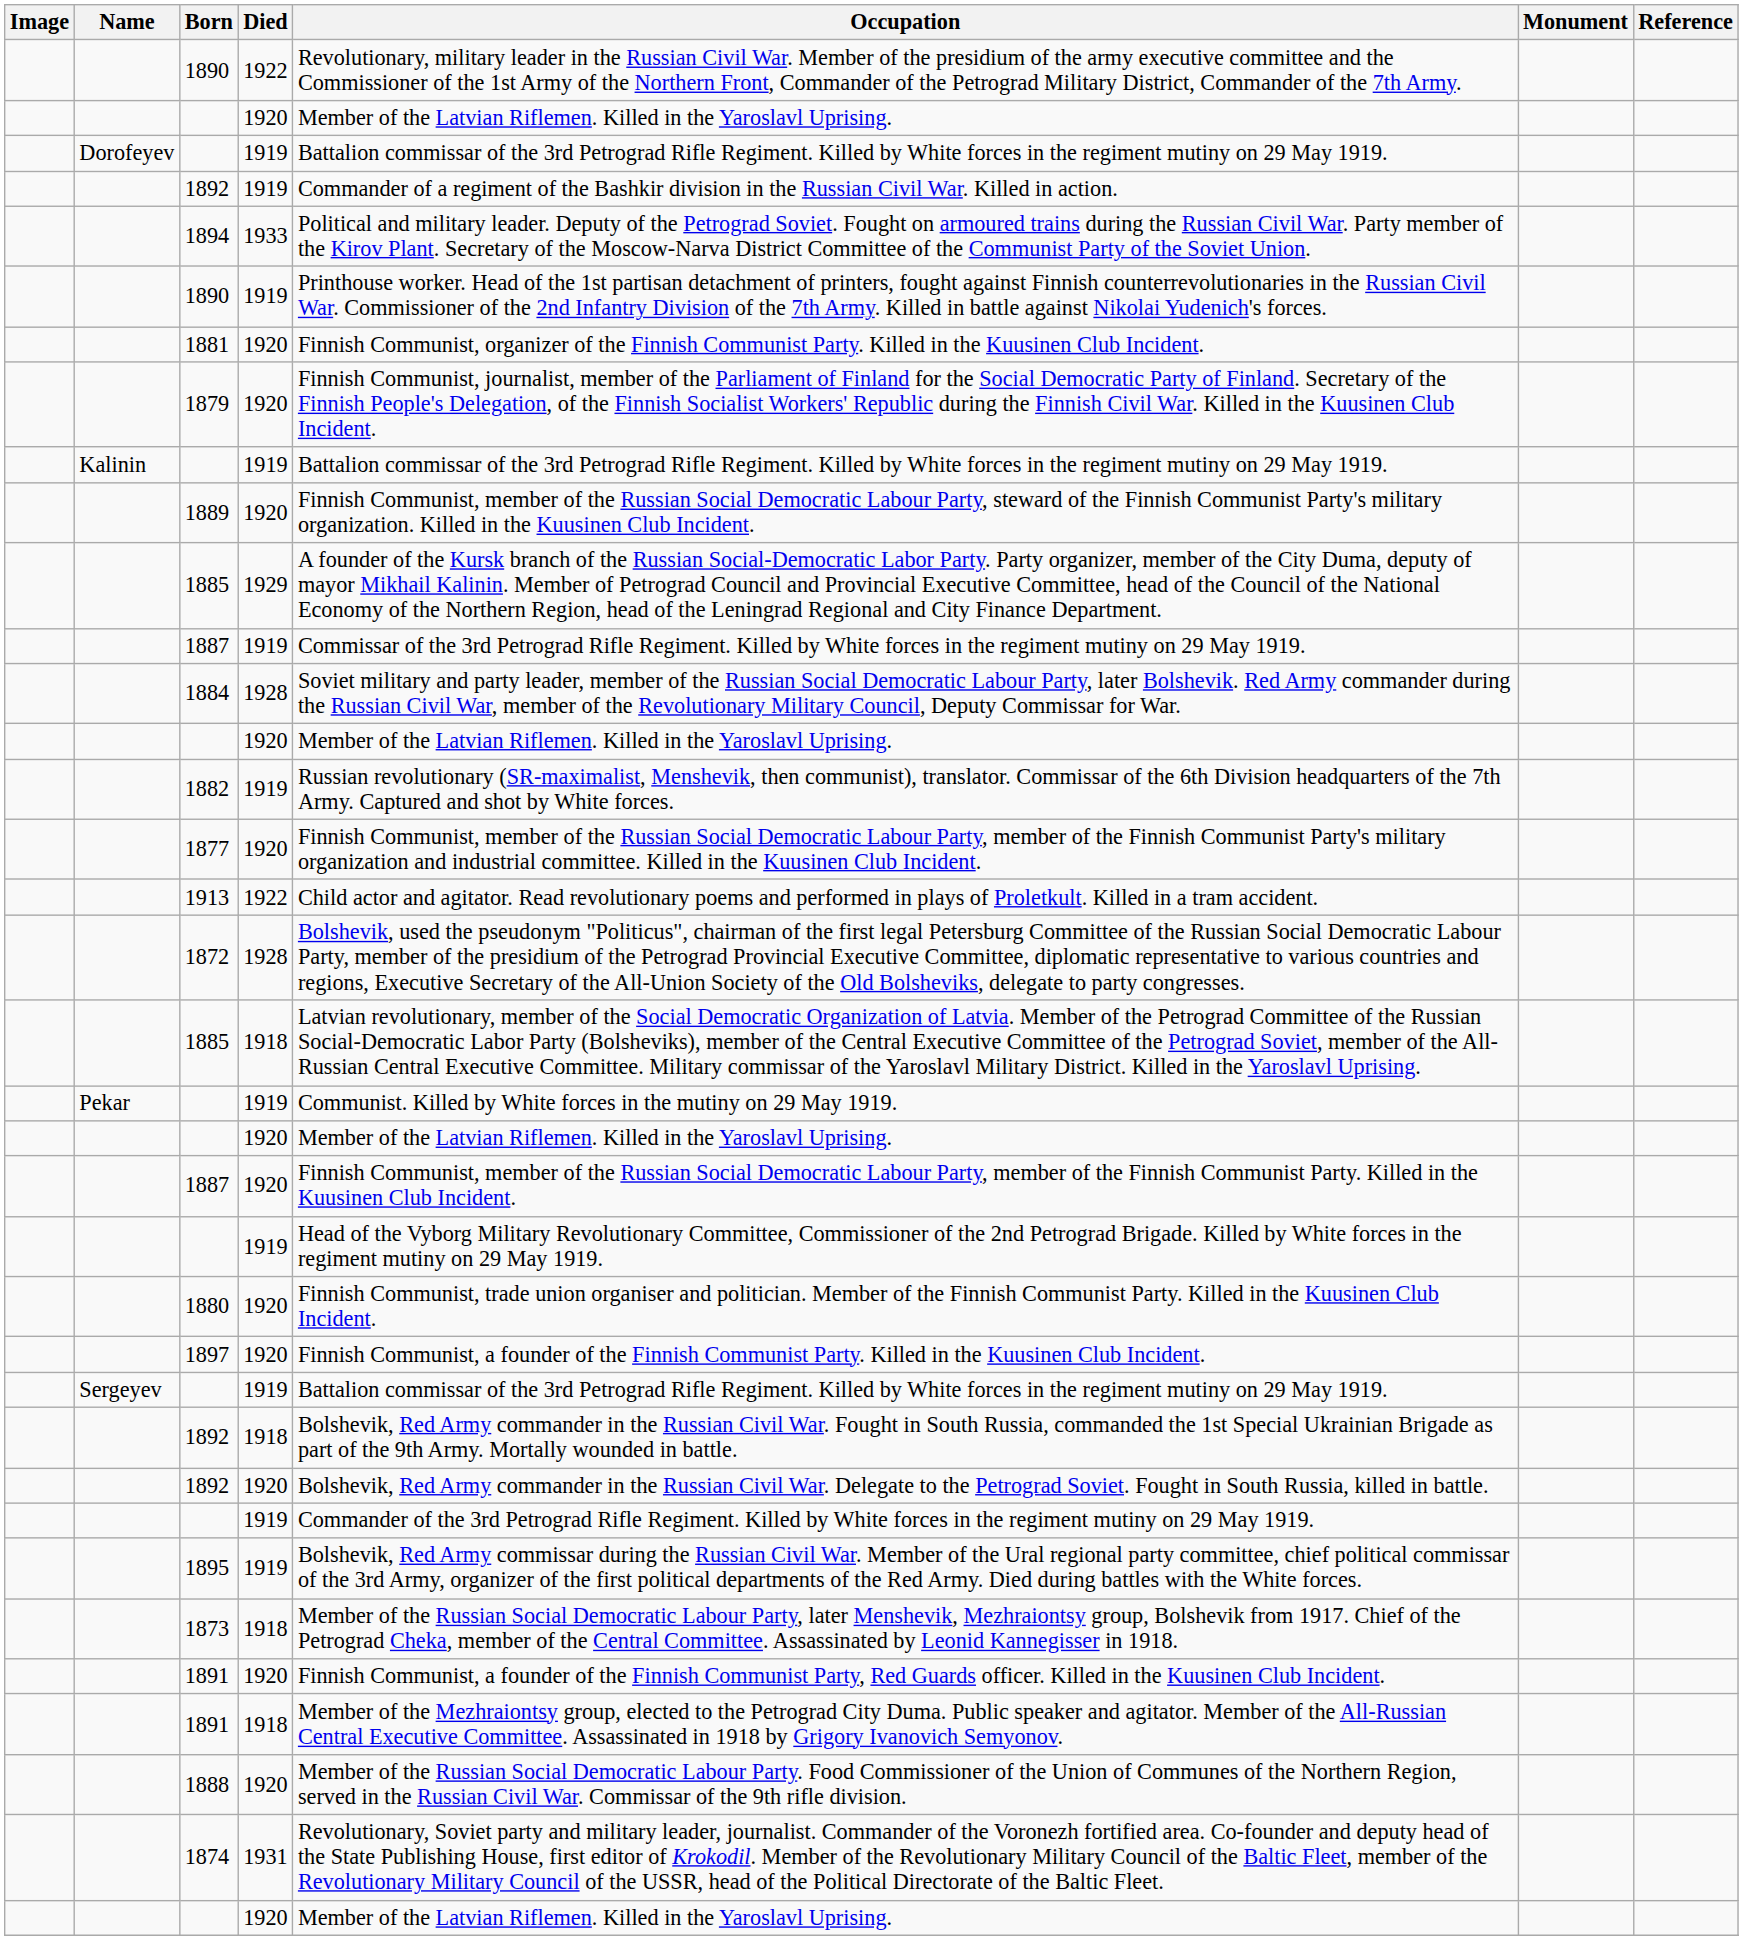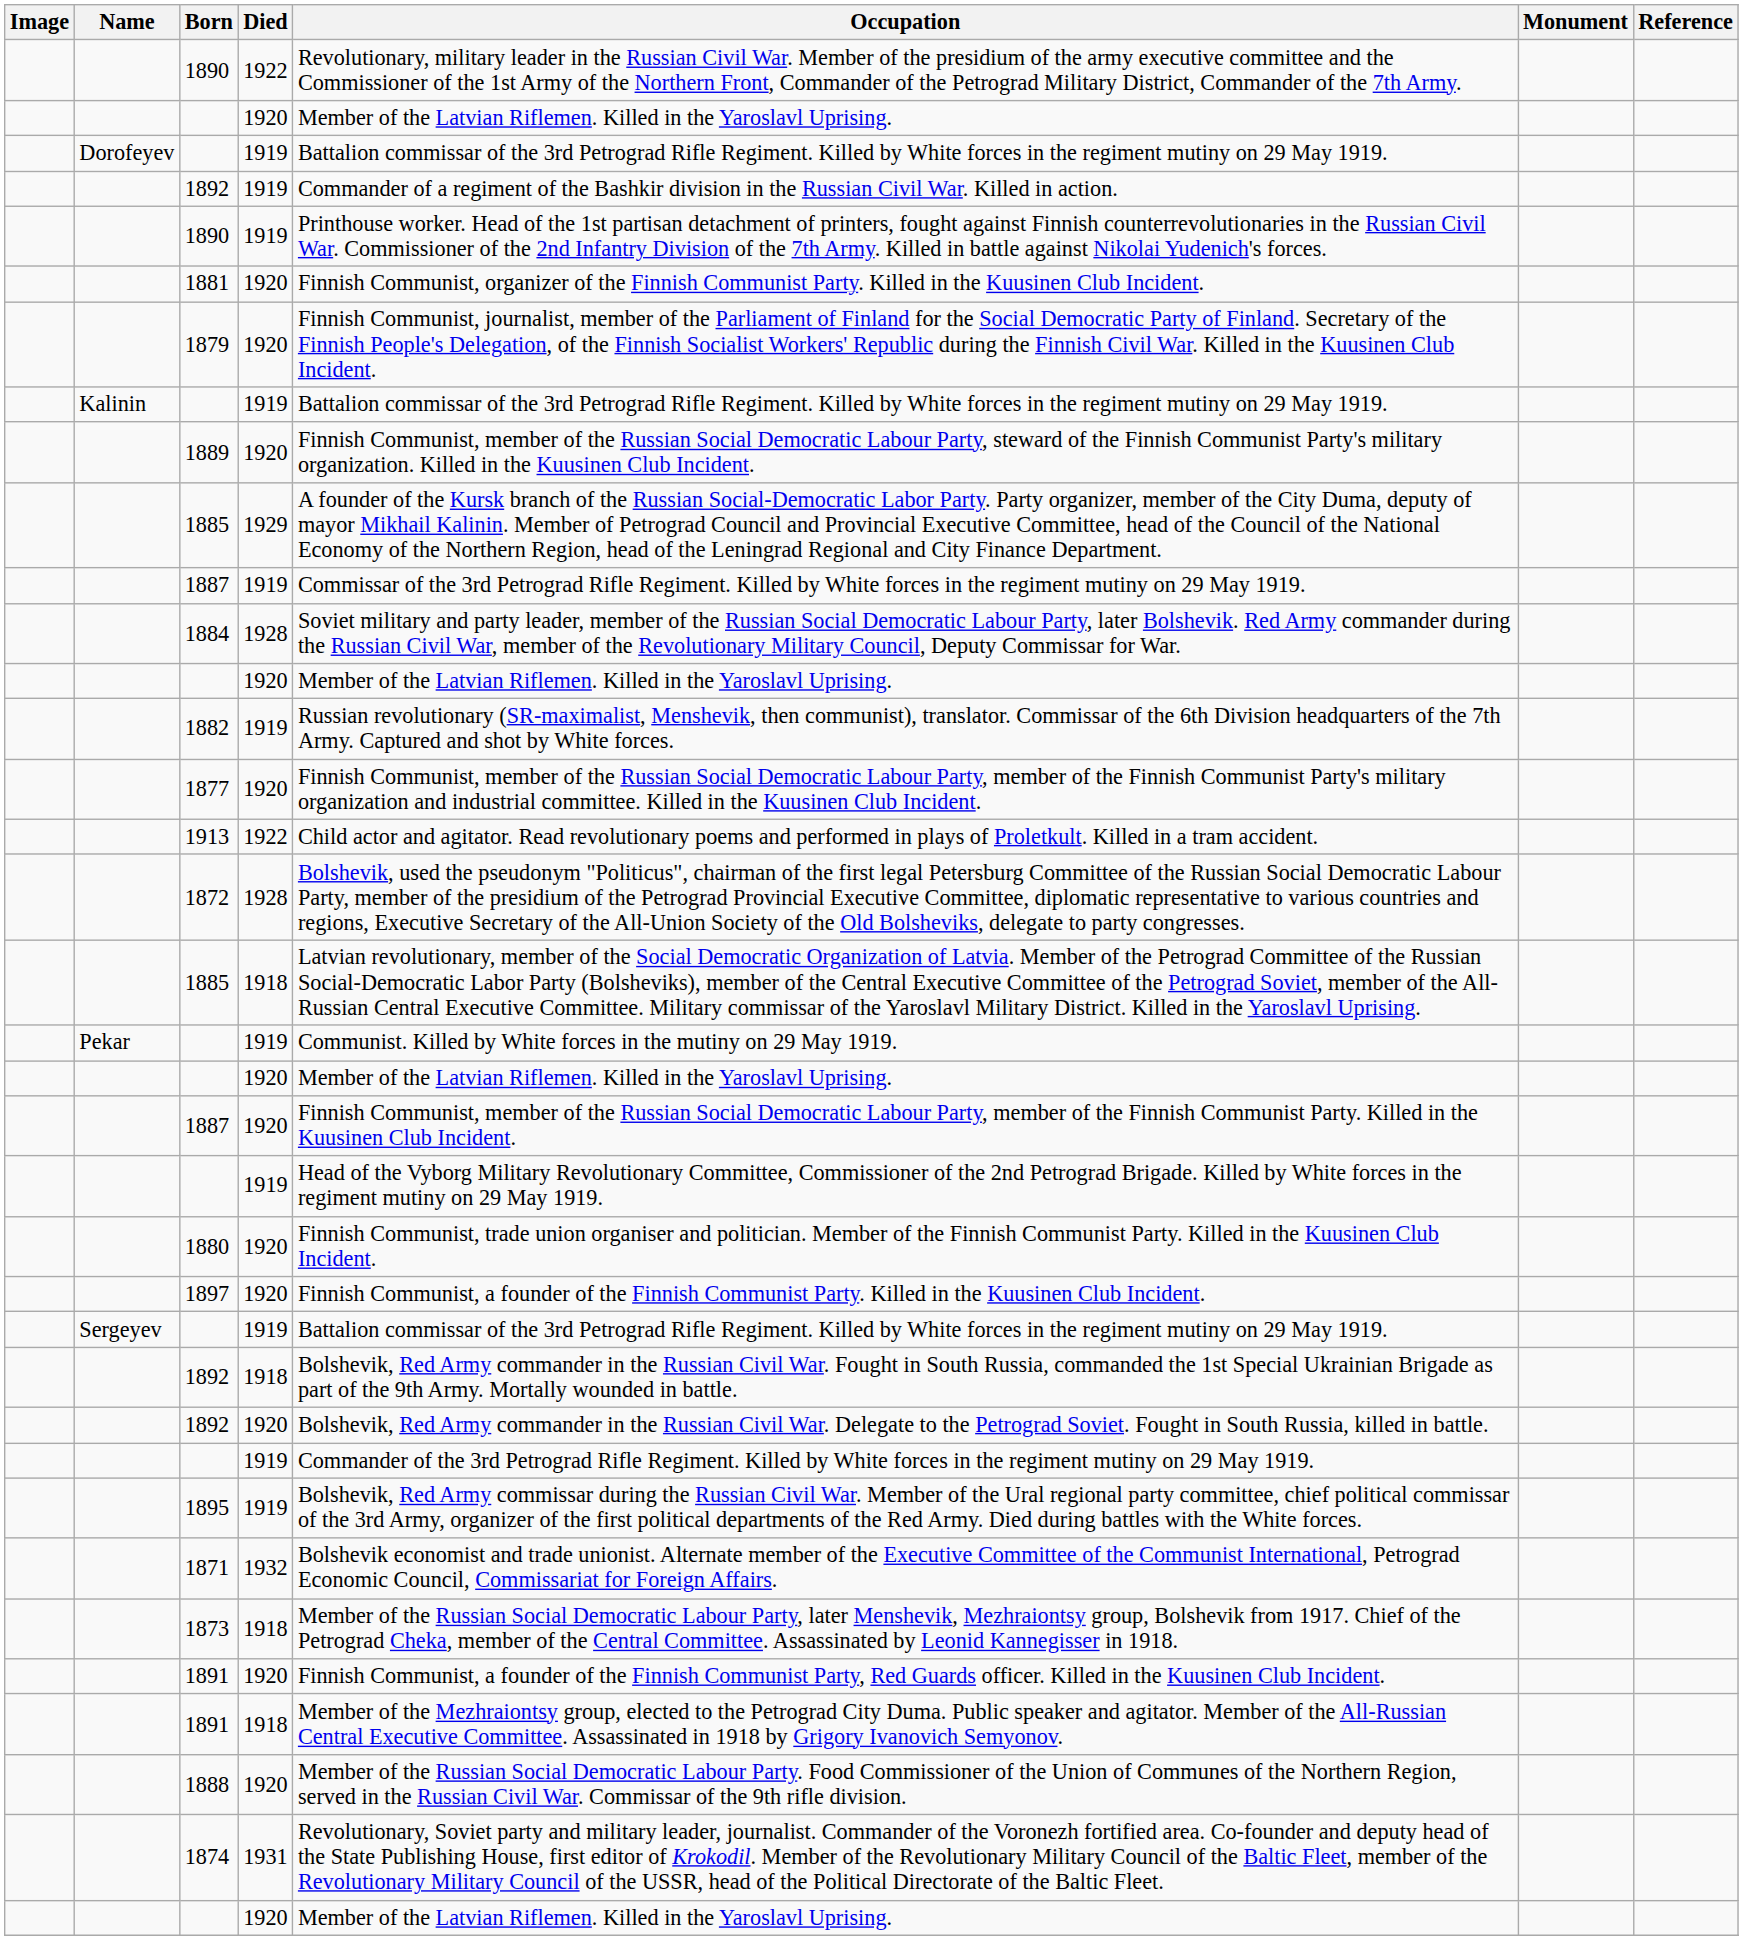 <table class="wikitable sortable">
 <tr>
 <th scope=col class=unsortable>Image</th>
 <th scope=col>Name</th>
 <th scope=col>Born</th>
 <th scope=col>Died</th>
 <th scope=col class=unsortable>Occupation</th>
 <th scope=col class=unsortable>Monument</th>
 <th scope=col class=unsortable>Reference</th>
 </tr>
 <tr>
 <td></td>
 <td></td>
 <td>1890</td>
 <td>1922</td>
 <td>Revolutionary, military leader in the <a href='#'>Russian Civil War</a>. Member of the presidium of the army executive committee and the Commissioner of the 1st Army of the <a href='#'>Northern Front</a>, Commander of the Petrograd Military District, Commander of the <a href='#'>7th Army</a>.</td>
 <td></td>
 <td></td>
 </tr>
 <tr>
 <td></td>
 <td></td>
 <td></td>
 <td>1920</td>
 <td>Member of the <a href='#'>Latvian Riflemen</a>. Killed in the <a href='#'>Yaroslavl Uprising</a>.</td>
 <td></td>
 <td></td>
 </tr>
 <tr>
 <td></td>
 <td>Dorofeyev</td>
 <td></td>
 <td>1919</td>
 <td>Battalion commissar of the 3rd Petrograd Rifle Regiment. Killed by White forces in the regiment mutiny on 29 May 1919.</td>
 <td></td>
 <td></td>
 </tr>
 <tr>
 <td></td>
 <td></td>
 <td>1892</td>
 <td>1919</td>
 <td>Commander of a regiment of the Bashkir division in the <a href='#'>Russian Civil War</a>. Killed in action.</td>
-<td></td>
-<td></td>
-</tr>
-<tr>
-<td></td>
-<td></td>
-<td>1894</td>
-<td>1933</td>
-<td>Political and military leader. Deputy of the <a href='#'>Petrograd Soviet</a>. Fought on <a href='#'>armoured trains</a> during the <a href='#'>Russian Civil War</a>. Party member of the <a href='#'>Kirov Plant</a>. Secretary of the Moscow-Narva District Committee of the <a href='#'>Communist Party of the Soviet Union</a>.</td>
 <td></td>
 <td></td>
 </tr>
 <tr>
 <td></td>
 <td></td>
 <td>1890</td>
 <td>1919</td>
 <td>Printhouse worker. Head of the 1st partisan detachment of printers, fought against Finnish counterrevolutionaries in the <a href='#'>Russian Civil War</a>. Commissioner of the <a href='#'>2nd Infantry Division</a> of the <a href='#'>7th Army</a>. Killed in battle against <a href='#'>Nikolai Yudenich</a>'s forces.</td>
 <td></td>
 <td></td>
 </tr>
 <tr>
 <td></td>
 <td></td>
 <td>1881</td>
 <td>1920</td>
 <td>Finnish Communist, organizer of the <a href='#'>Finnish Communist Party</a>. Killed in the <a href='#'>Kuusinen Club Incident</a>.</td>
 <td></td>
 <td></td>
 </tr>
 <tr>
 <td></td>
 <td></td>
 <td>1879</td>
 <td>1920</td>
 <td>Finnish Communist, journalist, member of the <a href='#'>Parliament of Finland</a> for the <a href='#'>Social Democratic Party of Finland</a>. Secretary of the <a href='#'>Finnish People's Delegation</a>, of the <a href='#'>Finnish Socialist Workers' Republic</a> during the <a href='#'>Finnish Civil War</a>. Killed in the <a href='#'>Kuusinen Club Incident</a>.</td>
 <td></td>
 <td></td>
 </tr>
 <tr>
 <td></td>
 <td>Kalinin</td>
 <td></td>
 <td>1919</td>
 <td>Battalion commissar of the 3rd Petrograd Rifle Regiment. Killed by White forces in the regiment mutiny on 29 May 1919.</td>
 <td></td>
 <td></td>
 </tr>
 <tr>
 <td></td>
 <td></td>
 <td>1889</td>
 <td>1920</td>
 <td>Finnish Communist, member of the <a href='#'>Russian Social Democratic Labour Party</a>, steward of the Finnish Communist Party's military organization. Killed in the <a href='#'>Kuusinen Club Incident</a>.</td>
 <td></td>
 <td></td>
 </tr>
 <tr>
 <td></td>
 <td></td>
 <td>1885</td>
 <td>1929</td>
 <td>A founder of the <a href='#'>Kursk</a> branch of the <a href='#'>Russian Social-Democratic Labor Party</a>. Party organizer, member of the City Duma, deputy of mayor <a href='#'>Mikhail Kalinin</a>. Member of Petrograd Council and Provincial Executive Committee, head of the Council of the National Economy of the Northern Region, head of the Leningrad Regional and City Finance Department.</td>
 <td></td>
 <td></td>
 </tr>
 <tr>
 <td></td>
 <td></td>
 <td>1887</td>
 <td>1919</td>
 <td>Commissar of the 3rd Petrograd Rifle Regiment. Killed by White forces in the regiment mutiny on 29 May 1919.</td>
 <td></td>
 <td></td>
 </tr>
 <tr>
 <td></td>
 <td></td>
 <td>1884</td>
 <td>1928</td>
 <td>Soviet military and party leader, member of the <a href='#'>Russian Social Democratic Labour Party</a>, later <a href='#'>Bolshevik</a>. <a href='#'>Red Army</a> commander during the <a href='#'>Russian Civil War</a>, member of the <a href='#'>Revolutionary Military Council</a>, Deputy Commissar for War.</td>
 <td></td>
 <td></td>
 </tr>
 <tr>
 <td></td>
 <td></td>
 <td></td>
 <td>1920</td>
 <td>Member of the <a href='#'>Latvian Riflemen</a>. Killed in the <a href='#'>Yaroslavl Uprising</a>.</td>
 <td></td>
 <td></td>
 </tr>
 <tr>
 <td></td>
 <td></td>
 <td>1882</td>
 <td>1919</td>
 <td>Russian revolutionary (<a href='#'>SR-maximalist</a>, <a href='#'>Menshevik</a>, then communist), translator. Commissar of the 6th Division headquarters of the 7th Army. Captured and shot by White forces.</td>
 <td></td>
 <td></td>
 </tr>
 <tr>
 <td></td>
 <td></td>
 <td>1877</td>
 <td>1920</td>
 <td>Finnish Communist, member of the <a href='#'>Russian Social Democratic Labour Party</a>, member of the Finnish Communist Party's military organization and industrial committee. Killed in the <a href='#'>Kuusinen Club Incident</a>.</td>
 <td></td>
 <td></td>
 </tr>
 <tr>
 <td></td>
 <td></td>
 <td>1913</td>
 <td>1922</td>
 <td>Child actor and agitator. Read revolutionary poems and performed in plays of <a href='#'>Proletkult</a>. Killed in a tram accident.</td>
 <td></td>
 <td></td>
 </tr>
 <tr>
 <td></td>
 <td></td>
 <td>1872</td>
 <td>1928</td>
 <td><a href='#'>Bolshevik</a>, used the pseudonym "Politicus", chairman of the first legal Petersburg Committee of the Russian Social Democratic Labour Party, member of the presidium of the Petrograd Provincial Executive Committee, diplomatic representative to various countries and regions, Executive Secretary of the All-Union Society of the <a href='#'>Old Bolsheviks</a>, delegate to party congresses.</td>
 <td></td>
 <td></td>
 </tr>
 <tr>
 <td></td>
 <td></td>
 <td>1885</td>
 <td>1918</td>
 <td>Latvian revolutionary, member of the <a href='#'>Social Democratic Organization of Latvia</a>. Member of the Petrograd Committee of the Russian Social-Democratic Labor Party (Bolsheviks), member of the Central Executive Committee of the <a href='#'>Petrograd Soviet</a>, member of the All-Russian Central Executive Committee. Military commissar of the Yaroslavl Military District. Killed in the <a href='#'>Yaroslavl Uprising</a>.</td>
 <td></td>
 <td></td>
 </tr>
 <tr>
 <td></td>
 <td>Pekar</td>
 <td></td>
 <td>1919</td>
 <td>Communist. Killed by White forces in the mutiny on 29 May 1919.</td>
 <td></td>
 <td></td>
 </tr>
 <tr>
 <td></td>
 <td></td>
 <td></td>
 <td>1920</td>
 <td>Member of the <a href='#'>Latvian Riflemen</a>. Killed in the <a href='#'>Yaroslavl Uprising</a>.</td>
 <td></td>
 <td></td>
 </tr>
 <tr>
 <td></td>
 <td></td>
 <td>1887</td>
 <td>1920</td>
 <td>Finnish Communist, member of the <a href='#'>Russian Social Democratic Labour Party</a>, member of the Finnish Communist Party. Killed in the <a href='#'>Kuusinen Club Incident</a>.</td>
 <td></td>
 <td></td>
 </tr>
 <tr>
 <td></td>
 <td></td>
 <td></td>
 <td>1919</td>
 <td>Head of the Vyborg Military Revolutionary Committee, Commissioner of the 2nd Petrograd Brigade. Killed by White forces in the regiment mutiny on 29 May 1919.</td>
 <td></td>
 <td></td>
 </tr>
 <tr>
 <td></td>
 <td></td>
 <td>1880</td>
 <td>1920</td>
 <td>Finnish Communist, trade union organiser and politician. Member of the Finnish Communist Party. Killed in the <a href='#'>Kuusinen Club Incident</a>.</td>
 <td></td>
 <td></td>
 </tr>
 <tr>
 <td></td>
 <td></td>
 <td>1897</td>
 <td>1920</td>
 <td>Finnish Communist, a founder of the <a href='#'>Finnish Communist Party</a>. Killed in the <a href='#'>Kuusinen Club Incident</a>.</td>
 <td></td>
 <td></td>
 </tr>
 <tr>
 <td></td>
 <td>Sergeyev</td>
 <td></td>
 <td>1919</td>
 <td>Battalion commissar of the 3rd Petrograd Rifle Regiment. Killed by White forces in the regiment mutiny on 29 May 1919.</td>
 <td></td>
 <td></td>
 </tr>
 <tr>
 <td></td>
 <td></td>
 <td>1892</td>
 <td>1918</td>
 <td>Bolshevik, <a href='#'>Red Army</a> commander in the <a href='#'>Russian Civil War</a>. Fought in South Russia, commanded the 1st Special Ukrainian Brigade as part of the 9th Army. Mortally wounded in battle.</td>
 <td></td>
 <td></td>
 </tr>
 <tr>
 <td></td>
 <td></td>
 <td>1892</td>
 <td>1920</td>
 <td>Bolshevik, <a href='#'>Red Army</a> commander in the <a href='#'>Russian Civil War</a>. Delegate to the <a href='#'>Petrograd Soviet</a>. Fought in South Russia, killed in battle.</td>
 <td></td>
 <td></td>
 </tr>
 <tr>
 <td></td>
 <td></td>
 <td></td>
 <td>1919</td>
 <td>Commander of the 3rd Petrograd Rifle Regiment. Killed by White forces in the regiment mutiny on 29 May 1919.</td>
 <td></td>
 <td></td>
 </tr>
 <tr>
 <td></td>
 <td></td>
 <td>1895</td>
 <td>1919</td>
 <td>Bolshevik, <a href='#'>Red Army</a> commissar during the <a href='#'>Russian Civil War</a>. Member of the Ural regional party committee, chief political commissar of the 3rd Army, organizer of the first political departments of the Red Army. Died during battles with the White forces.</td>
 <td></td>
 <td></td>
 </tr>
 <tr>
 <td></td>
 <td></td>
+<td>1871</td>
+<td>1932</td>
+<td>Bolshevik economist and trade unionist. Alternate member of the <a href='#'>Executive Committee of the Communist International</a>, Petrograd Economic Council, <a href='#'>Commissariat for Foreign Affairs</a>.</td>
+<td></td>
+<td></td>
+</tr>
+<tr>
+<td></td>
+<td></td>
 <td>1873</td>
 <td>1918</td>
 <td>Member of the <a href='#'>Russian Social Democratic Labour Party</a>, later <a href='#'>Menshevik</a>, <a href='#'>Mezhraiontsy</a> group, Bolshevik from 1917. Chief of the Petrograd <a href='#'>Cheka</a>, member of the <a href='#'>Central Committee</a>. Assassinated by <a href='#'>Leonid Kannegisser</a> in 1918.</td>
 <td></td>
 <td></td>
 </tr>
 <tr>
 <td></td>
 <td></td>
 <td>1891</td>
 <td>1920</td>
 <td>Finnish Communist, a founder of the <a href='#'>Finnish Communist Party</a>, <a href='#'>Red Guards</a> officer. Killed in the <a href='#'>Kuusinen Club Incident</a>.</td>
 <td></td>
 <td></td>
 </tr>
 <tr>
 <td></td>
 <td></td>
 <td>1891</td>
 <td>1918</td>
 <td>Member of the <a href='#'>Mezhraiontsy</a> group, elected to the Petrograd City Duma. Public speaker and agitator. Member of the <a href='#'>All-Russian Central Executive Committee</a>. Assassinated in 1918 by <a href='#'>Grigory Ivanovich Semyonov</a>.</td>
 <td></td>
 <td></td>
 </tr>
 <tr>
 <td></td>
 <td></td>
 <td>1888</td>
 <td>1920</td>
 <td>Member of the <a href='#'>Russian Social Democratic Labour Party</a>. Food Commissioner of the Union of Communes of the Northern Region, served in the <a href='#'>Russian Civil War</a>. Commissar of the 9th rifle division.</td>
 <td></td>
 <td></td>
 </tr>
 <tr>
 <td></td>
 <td></td>
 <td>1874</td>
 <td>1931</td>
 <td>Revolutionary, Soviet party and military leader, journalist. Commander of the Voronezh fortified area. Co-founder and deputy head of the State Publishing House, first editor of <em><a href='#'>Krokodil</a></em>. Member of the Revolutionary Military Council of the <a href='#'>Baltic Fleet</a>, member of the <a href='#'>Revolutionary Military Council</a> of the USSR, head of the Political Directorate of the Baltic Fleet.</td>
 <td></td>
 <td></td>
 </tr>
 <tr>
 <td></td>
 <td></td>
 <td></td>
 <td>1920</td>
 <td>Member of the <a href='#'>Latvian Riflemen</a>. Killed in the <a href='#'>Yaroslavl Uprising</a>.</td>
 <td></td>
 <td></td>
 </tr>
 <tr>
 </tr>
 </table>
